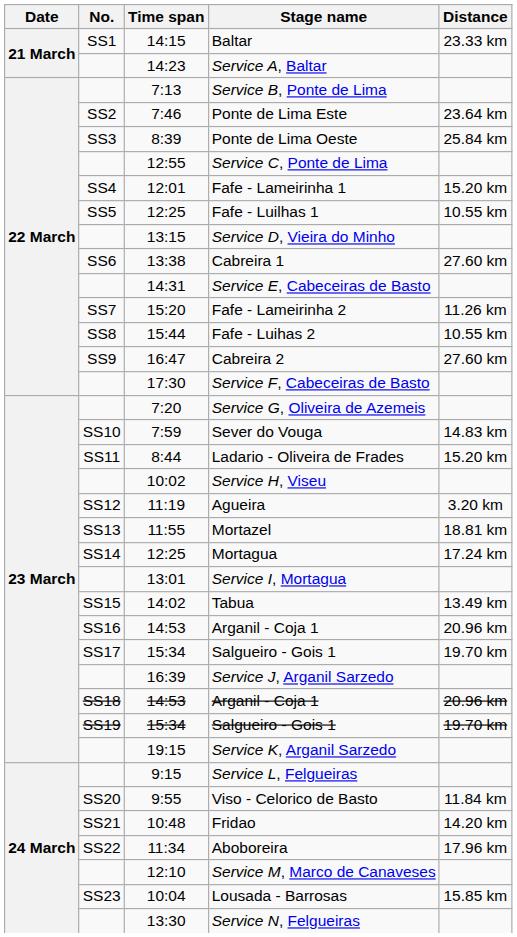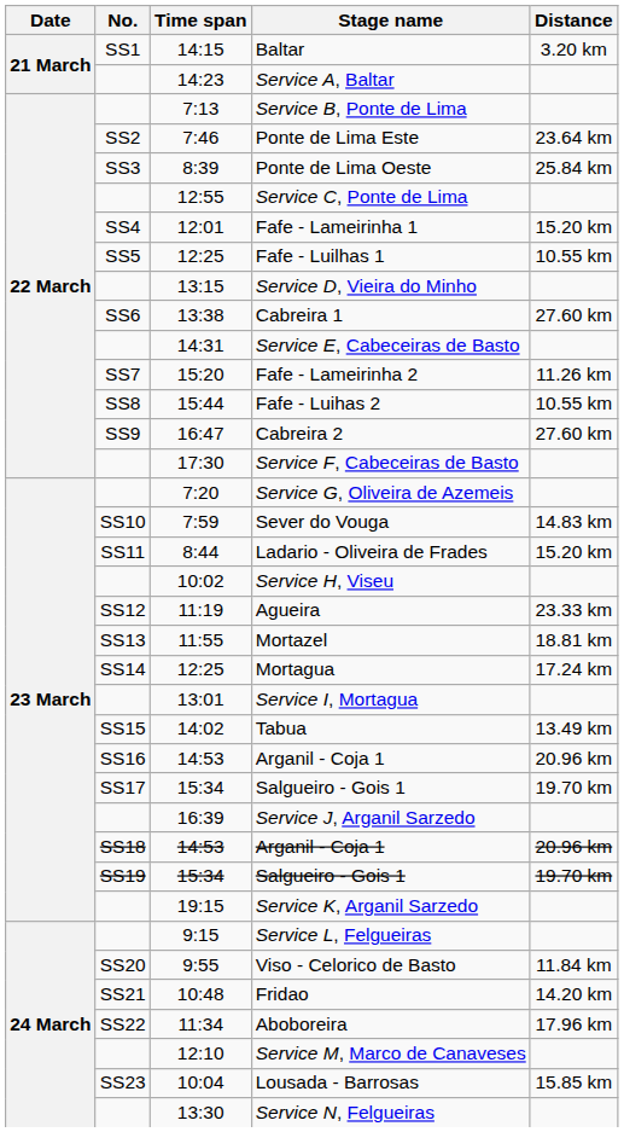 <table class="wikitable" style="font-size: 85%;">
 <tr>
 <th>Date</th>
 <th>No.</th>
 <th>Time span</th>
 <th>Stage name</th>
 <th>Distance</th>
 </tr>
 <tr>
 <th rowspan="2">21 March</th>
 <td align="center">SS1</td>
 <td align="center">14:15</td>
 <td>Baltar</td>
-<td align="center">23.33 km</td>
+<td align="center">3.20 km</td>
 </tr>
 <tr>
 <td align="center"></td>
 <td align="center">14:23</td>
 <td><em>Service A</em>, <a href='#'>Baltar</a></td>
 <td></td>
 </tr>
 <tr>
 <th rowspan="13">22 March</th>
 <td align="center"></td>
 <td align="center">7:13</td>
 <td><em>Service B</em>, <a href='#'>Ponte de Lima</a></td>
 <td></td>
 </tr>
 <tr>
 <td align="center">SS2</td>
 <td align="center">7:46</td>
 <td>Ponte de Lima Este</td>
 <td align="center">23.64 km</td>
 </tr>
 <tr>
 <td align="center">SS3</td>
 <td align="center">8:39</td>
 <td>Ponte de Lima Oeste</td>
 <td align="center">25.84 km</td>
 </tr>
 <tr>
 <td align="center"></td>
 <td align="center">12:55</td>
 <td><em>Service C</em>, <a href='#'>Ponte de Lima</a></td>
 <td></td>
 </tr>
 <tr>
 <td align="center">SS4</td>
 <td align="center">12:01</td>
 <td>Fafe - Lameirinha 1</td>
 <td align="center">15.20 km</td>
 </tr>
 <tr>
 <td align="center">SS5</td>
 <td align="center">12:25</td>
 <td>Fafe - Luilhas 1</td>
 <td align="center">10.55 km</td>
 </tr>
 <tr>
 <td align="center"></td>
 <td align="center">13:15</td>
 <td><em>Service D</em>, <a href='#'>Vieira do Minho</a></td>
 <td></td>
 </tr>
 <tr>
 <td align="center">SS6</td>
 <td align="center">13:38</td>
 <td>Cabreira 1</td>
 <td align="center">27.60 km</td>
 </tr>
 <tr>
 <td align="center"></td>
 <td align="center">14:31</td>
 <td><em>Service E</em>, <a href='#'>Cabeceiras de Basto</a></td>
 <td></td>
 </tr>
 <tr>
 <td align="center">SS7</td>
 <td align="center">15:20</td>
 <td>Fafe - Lameirinha 2</td>
 <td align="center">11.26 km</td>
 </tr>
 <tr>
 <td align="center">SS8</td>
 <td align="center">15:44</td>
 <td>Fafe - Luihas 2</td>
 <td align="center">10.55 km</td>
 </tr>
 <tr>
 <td align="center">SS9</td>
 <td align="center">16:47</td>
 <td>Cabreira 2</td>
 <td align="center">27.60 km</td>
 </tr>
 <tr>
 <td align="center"></td>
 <td align="center">17:30</td>
 <td><em>Service F</em>, <a href='#'>Cabeceiras de Basto</a></td>
 <td></td>
 </tr>
 <tr>
 <th rowspan="15">23 March</th>
 <td align="center"></td>
 <td align="center">7:20</td>
 <td><em>Service G</em>, <a href='#'>Oliveira de Azemeis</a></td>
 <td></td>
 </tr>
 <tr>
 <td align="center">SS10</td>
 <td align="center">7:59</td>
 <td>Sever do Vouga</td>
 <td align="center">14.83 km</td>
 </tr>
 <tr>
 <td align="center">SS11</td>
 <td align="center">8:44</td>
 <td>Ladario - Oliveira de Frades</td>
 <td align="center">15.20 km</td>
 </tr>
 <tr>
 <td align="center"></td>
 <td align="center">10:02</td>
 <td><em>Service H</em>, <a href='#'>Viseu</a></td>
 <td></td>
 </tr>
 <tr>
 <td align="center">SS12</td>
 <td align="center">11:19</td>
 <td>Agueira</td>
-<td align="center">3.20 km</td>
+<td align="center">23.33 km</td>
 </tr>
 <tr>
 <td align="center">SS13</td>
 <td align="center">11:55</td>
 <td>Mortazel</td>
 <td align="center">18.81 km</td>
 </tr>
 <tr>
 <td align="center">SS14</td>
 <td align="center">12:25</td>
 <td>Mortagua</td>
 <td align="center">17.24 km</td>
 </tr>
 <tr>
 <td align="center"></td>
 <td align="center">13:01</td>
 <td><em>Service I</em>, <a href='#'>Mortagua</a></td>
 <td></td>
 </tr>
 <tr>
 <td align="center">SS15</td>
 <td align="center">14:02</td>
 <td>Tabua</td>
 <td align="center">13.49 km</td>
 </tr>
 <tr>
 <td align="center">SS16</td>
 <td align="center">14:53</td>
 <td>Arganil - Coja 1</td>
 <td align="center">20.96 km</td>
 </tr>
 <tr>
 <td align="center">SS17</td>
 <td align="center">15:34</td>
 <td>Salgueiro - Gois 1</td>
 <td align="center">19.70 km</td>
 </tr>
 <tr>
 <td align="center"></td>
 <td align="center">16:39</td>
 <td><em>Service J</em>, <a href='#'>Arganil Sarzedo</a></td>
 <td></td>
 </tr>
 <tr>
 <td align="center"><s>SS18</s></td>
 <td align="center"><s>14:53</s></td>
 <td><s>Arganil - Coja 1</s></td>
 <td align="center"><s>20.96 km</s></td>
 </tr>
 <tr>
 <td align="center"><s>SS19</s></td>
 <td align="center"><s>15:34</s></td>
 <td><s>Salgueiro - Gois 1</s></td>
 <td align="center"><s>19.70 km</s></td>
 </tr>
 <tr>
 <td align="center"></td>
 <td align="center">19:15</td>
 <td><em>Service K</em>, <a href='#'>Arganil Sarzedo</a></td>
 <td></td>
 </tr>
 <tr>
 <th rowspan="7">24 March</th>
 <td align="center"></td>
 <td align="center">9:15</td>
 <td><em>Service L</em>, <a href='#'>Felgueiras</a></td>
 <td></td>
 </tr>
 <tr>
 <td align="center">SS20</td>
 <td align="center">9:55</td>
 <td>Viso - Celorico de Basto</td>
 <td align="center">11.84 km</td>
 </tr>
 <tr>
 <td align="center">SS21</td>
 <td align="center">10:48</td>
 <td>Fridao</td>
 <td align="center">14.20 km</td>
 </tr>
 <tr>
 <td align="center">SS22</td>
 <td align="center">11:34</td>
 <td>Aboboreira</td>
 <td align="center">17.96 km</td>
 </tr>
 <tr>
 <td align="center"></td>
 <td align="center">12:10</td>
 <td><em>Service M</em>, <a href='#'>Marco de Canaveses</a></td>
 <td></td>
 </tr>
 <tr>
 <td align="center">SS23</td>
 <td align="center">10:04</td>
 <td>Lousada - Barrosas</td>
 <td align="center">15.85 km</td>
 </tr>
 <tr>
 <td align="center"></td>
 <td align="center">13:30</td>
 <td><em>Service N</em>, <a href='#'>Felgueiras</a></td>
 <td></td>
 </tr>
 <tr>
 </tr>
 </table>
